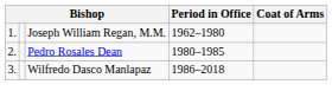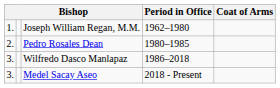 <table class="wikitable">
 <tr>
 <th colspan="3">Bishop</th>
 <th>Period in Office</th>
 <th>Coat of Arms</th>
 </tr>
 <tr>
 <td>1.</td>
 <td></td>
 <td>Joseph William Regan, M.M.</td>
 <td>1962–1980</td>
 <td></td>
 </tr>
 <tr>
 <td>2.</td>
 <td></td>
 <td><a href='#'>Pedro Rosales Dean</a></td>
 <td>1980–1985</td>
 <td></td>
 </tr>
 <tr>
 <td>3.</td>
 <td></td>
 <td>Wilfredo Dasco Manlapaz</td>
 <td>1986–2018</td>
 <td></td>
 </tr>
+<tr>
+<td>3.</td>
+<td></td>
+<td><a href='#'>Medel Sacay Aseo</a></td>
+<td>2018 - Present</td>
+<td></td>
+</tr>
 </table>
